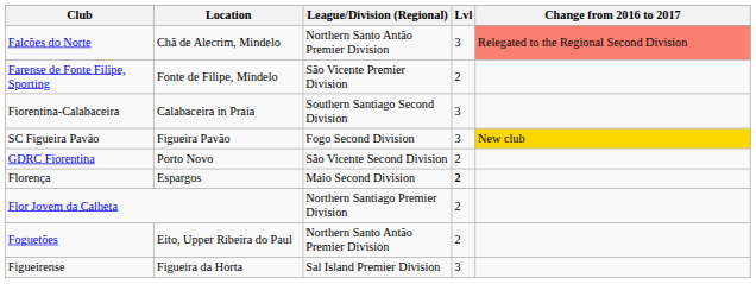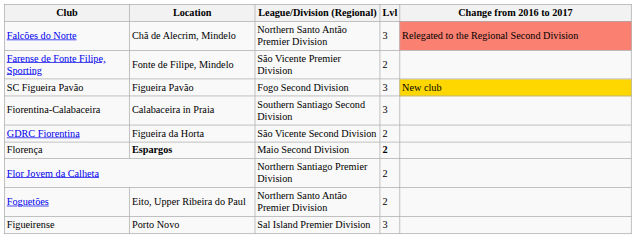 <table class="wikitable sortable" width=100% style="font-size:90%">
 <tr>
 <th width=20%>Club</th>
 <th width=20%>Location</th>
 <th width=20%>League/Division (Regional)</th>
 <th width=3%>Lvl</th>
 <th width=37%>Change from 2016 to 2017</th>
 </tr>
 <tr>
 <td><a href='#'>Falcões do Norte</a></td>
 <td>Chã de Alecrim, Mindelo</td>
 <td>Northern Santo Antão Premier Division</td>
 <td>3</td>
 <td style="background:salmon">Relegated to the Regional Second Division</td>
 </tr>
 <tr>
 <td><a href='#'>Farense de Fonte Filipe, Sporting</a></td>
 <td>Fonte de Filipe, Mindelo</td>
 <td>São Vicente Premier Division</td>
 <td>2</td>
 <td></td>
 </tr>
 <tr>
+<td>SC Figueira Pavão</td>
+<td>Figueira Pavão</td>
+<td>Fogo Second Division</td>
+<td>3</td>
+<td bgcolor=gold>New club</td>
+</tr>
+<tr>
 <td>Fiorentina-Calabaceira</td>
 <td>Calabaceira in Praia</td>
 <td>Southern Santiago Second Division</td>
 <td>3</td>
 <td></td>
 </tr>
 <tr>
-<td>SC Figueira Pavão</td>
-<td>Figueira Pavão</td>
-<td>Fogo Second Division</td>
-<td>3</td>
-<td bgcolor=gold>New club</td>
-</tr>
-<tr>
 <td><a href='#'>GDRC Fiorentina</a></td>
-<td>Porto Novo</td>
+<td>Figueira da Horta</td>
 <td>São Vicente Second Division</td>
 <td>2</td>
 <td></td>
 </tr>
 <tr>
 <td>Florença</td>
-<td>Espargos</td>
+<td><strong>Espargos</strong></td>
 <td>Maio Second Division</td>
 <td><strong>2</strong></td>
 <td></td>
 </tr>
 <tr>
 <td colspan="2"><a href='#'>Flor Jovem da Calheta</a></td>
 <td>Northern Santiago Premier Division</td>
 <td>2</td>
 <td></td>
 </tr>
 <tr>
 <td><a href='#'>Foguetões</a></td>
 <td>Eito, Upper Ribeira do Paul</td>
 <td>Northern Santo Antão Premier Division</td>
 <td>2</td>
 <td></td>
 </tr>
 <tr>
 <td>Figueirense</td>
-<td>Figueira da Horta</td>
+<td>Porto Novo</td>
 <td>Sal Island Premier Division</td>
 <td>3</td>
 <td></td>
 </tr>
 </table>
